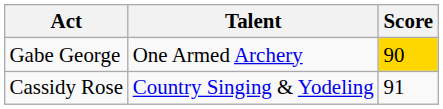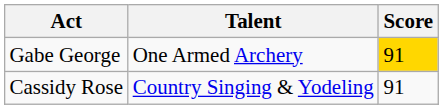 <table class="wikitable">
 <tr>
 <th>Act</th>
 <th>Talent</th>
 <th>Score</th>
 </tr>
 <tr>
 <td>Gabe George</td>
 <td>One Armed <a href='#'>Archery</a></td>
-<td style="background:gold;">90</td>
+<td style="background:gold;">91</td>
 </tr>
 <tr>
 <td>Cassidy Rose</td>
 <td><a href='#'>Country Singing</a> & <a href='#'>Yodeling</a></td>
 <td>91</td>
 </tr>
 </table>
